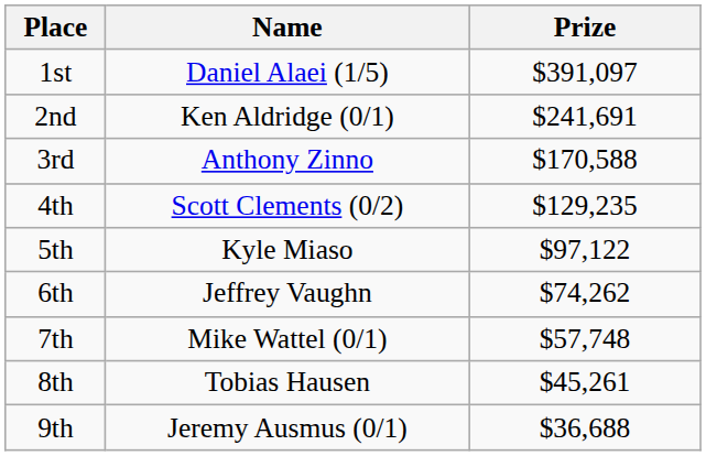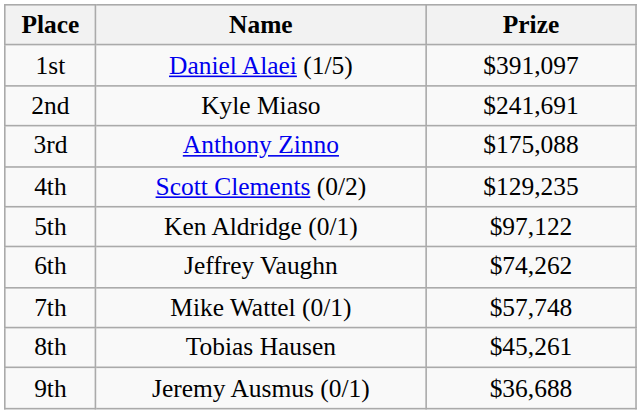 <table class="wikitable">
 <tr>
 <th width="50">Place</th>
 <th width="200">Name</th>
 <th width="125">Prize</th>
 </tr>
 <tr>
 <td align = "center">1st</td>
 <td align = "center"><a href='#'>Daniel Alaei</a> (1/5)</td>
 <td align = "center">$391,097</td>
 </tr>
 <tr>
 <td align = "center">2nd</td>
-<td align = "center">Ken Aldridge (0/1)</td>
+<td align = "center">Kyle Miaso</td>
 <td align = "center">$241,691</td>
 </tr>
 <tr>
 <td align = "center">3rd</td>
 <td align = "center"><a href='#'>Anthony Zinno</a></td>
-<td align = "center">$170,588</td>
+<td align = "center">$175,088</td>
 </tr>
 <tr>
 <td align = "center">4th</td>
 <td align = "center"><a href='#'>Scott Clements</a> (0/2)</td>
 <td align = "center">$129,235</td>
 </tr>
 <tr>
 <td align = "center">5th</td>
-<td align = "center">Kyle Miaso</td>
+<td align = "center">Ken Aldridge (0/1)</td>
 <td align = "center">$97,122</td>
 </tr>
 <tr>
 <td align = "center">6th</td>
 <td align = "center">Jeffrey Vaughn</td>
 <td align = "center">$74,262</td>
 </tr>
 <tr>
 <td align = "center">7th</td>
 <td align = "center">Mike Wattel  (0/1)</td>
 <td align = "center">$57,748</td>
 </tr>
 <tr>
 <td align = "center">8th</td>
 <td align = "center">Tobias Hausen</td>
 <td align = "center">$45,261</td>
 </tr>
 <tr>
 <td align = "center">9th</td>
 <td align = "center">Jeremy Ausmus (0/1)</td>
 <td align = "center">$36,688</td>
 </tr>
 </table>
